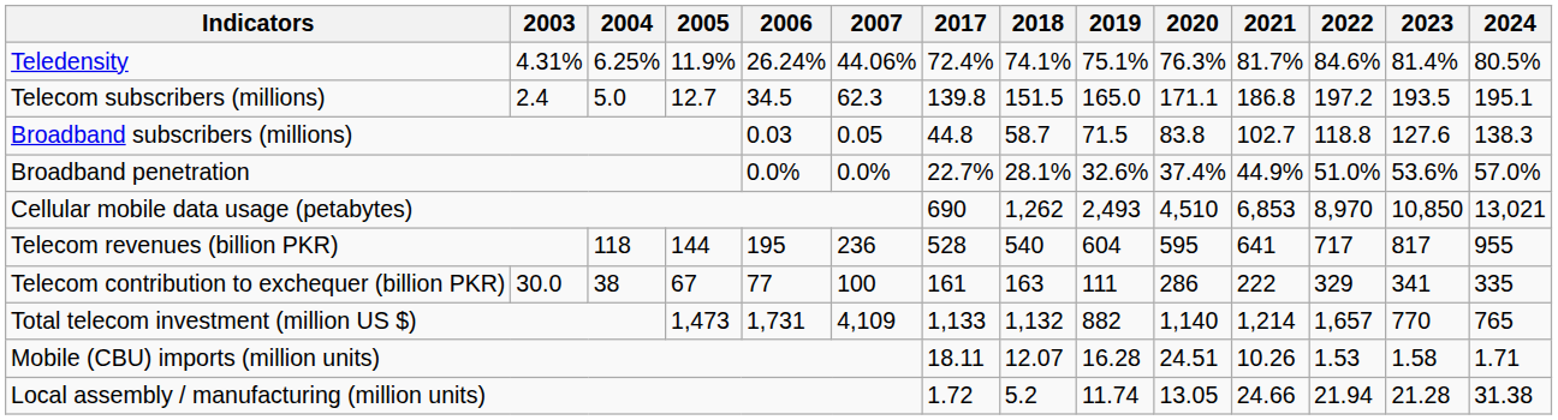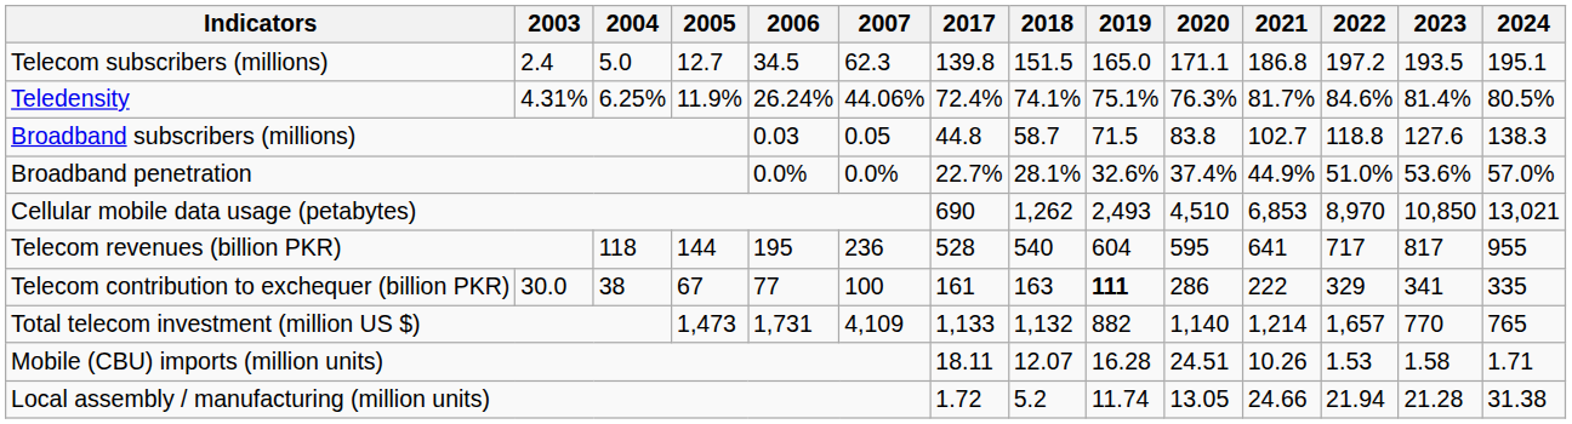 <table class="wikitable">
 <tr>
 <th>Indicators</th>
 <th>2003</th>
 <th>2004</th>
 <th>2005</th>
 <th>2006</th>
 <th>2007</th>
 <th>2017</th>
 <th>2018</th>
 <th>2019</th>
 <th>2020</th>
 <th>2021</th>
 <th>2022</th>
 <th>2023</th>
 <th>2024</th>
 </tr>
 <tr>
+<td>Telecom subscribers (millions)</td>
+<td>2.4</td>
+<td>5.0</td>
+<td>12.7</td>
+<td>34.5</td>
+<td>62.3</td>
+<td>139.8</td>
+<td>151.5</td>
+<td>165.0</td>
+<td>171.1</td>
+<td>186.8</td>
+<td>197.2</td>
+<td>193.5</td>
+<td>195.1</td>
+</tr>
+<tr>
 <td><a href='#'>Teledensity</a></td>
 <td>4.31%</td>
 <td>6.25%</td>
 <td>11.9%</td>
 <td>26.24%</td>
 <td>44.06%</td>
 <td>72.4%</td>
 <td>74.1%</td>
 <td>75.1%</td>
 <td>76.3%</td>
 <td>81.7%</td>
 <td>84.6%</td>
 <td>81.4%</td>
 <td>80.5%</td>
-</tr>
-<tr>
-<td>Telecom subscribers (millions)</td>
-<td>2.4</td>
-<td>5.0</td>
-<td>12.7</td>
-<td>34.5</td>
-<td>62.3</td>
-<td>139.8</td>
-<td>151.5</td>
-<td>165.0</td>
-<td>171.1</td>
-<td>186.8</td>
-<td>197.2</td>
-<td>193.5</td>
-<td>195.1</td>
 </tr>
 <tr>
 <td colspan="4"><a href='#'>Broadband</a> subscribers (millions)</td>
 <td>0.03</td>
 <td>0.05</td>
 <td>44.8</td>
 <td>58.7</td>
 <td>71.5</td>
 <td>83.8</td>
 <td>102.7</td>
 <td>118.8</td>
 <td>127.6</td>
 <td>138.3</td>
 </tr>
 <tr>
 <td colspan="4">Broadband penetration</td>
 <td>0.0%</td>
 <td>0.0%</td>
 <td>22.7%</td>
 <td>28.1%</td>
 <td>32.6%</td>
 <td>37.4%</td>
 <td>44.9%</td>
 <td>51.0%</td>
 <td>53.6%</td>
 <td>57.0%</td>
 </tr>
 <tr>
 <td colspan="6">Cellular mobile data usage (petabytes)</td>
 <td>690</td>
 <td>1,262</td>
 <td>2,493</td>
 <td>4,510</td>
 <td>6,853</td>
 <td>8,970</td>
 <td>10,850</td>
 <td>13,021</td>
 </tr>
 <tr>
 <td colspan="2">Telecom revenues (billion PKR)</td>
 <td>118</td>
 <td>144</td>
 <td>195</td>
 <td>236</td>
 <td>528</td>
 <td>540</td>
 <td>604</td>
 <td>595</td>
 <td>641</td>
 <td>717</td>
 <td>817</td>
 <td>955</td>
 </tr>
 <tr>
 <td>Telecom contribution to exchequer (billion PKR)</td>
 <td>30.0</td>
 <td>38</td>
 <td>67</td>
 <td>77</td>
 <td>100</td>
 <td>161</td>
 <td>163</td>
-<td>111</td>
+<td><strong>111</strong></td>
 <td>286</td>
 <td>222</td>
 <td>329</td>
 <td>341</td>
 <td>335</td>
 </tr>
 <tr>
 <td colspan="3">Total telecom investment (million US $)</td>
 <td>1,473</td>
 <td>1,731</td>
 <td>4,109</td>
 <td>1,133</td>
 <td>1,132</td>
 <td>882</td>
 <td>1,140</td>
 <td>1,214</td>
 <td>1,657</td>
 <td>770</td>
 <td>765</td>
 </tr>
 <tr>
 <td colspan="6">Mobile (CBU) imports (million units)</td>
 <td>18.11</td>
 <td>12.07</td>
 <td>16.28</td>
 <td>24.51</td>
 <td>10.26</td>
 <td>1.53</td>
 <td>1.58</td>
 <td>1.71</td>
 </tr>
 <tr>
 <td colspan="6">Local assembly / manufacturing (million units)</td>
 <td>1.72</td>
 <td>5.2</td>
 <td>11.74</td>
 <td>13.05</td>
 <td>24.66</td>
 <td>21.94</td>
 <td>21.28</td>
 <td>31.38</td>
 </tr>
 </table>
